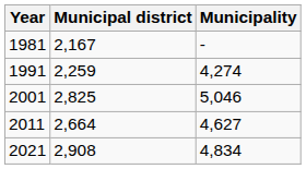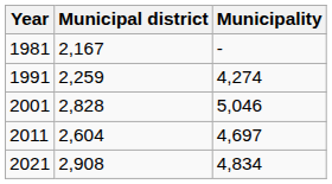 <table class="wikitable">
 <tr>
 <th>Year</th>
 <th>Municipal district</th>
 <th>Municipality</th>
 </tr>
 <tr ---->
 <td>1981</td>
 <td>2,167</td>
 <td>-</td>
 </tr>
 <tr ---->
 <td>1991</td>
 <td>2,259</td>
 <td>4,274</td>
 </tr>
 <tr ---->
 <td>2001</td>
-<td>2,825</td>
+<td>2,828</td>
 <td>5,046</td>
 </tr>
 <tr ---->
 <td>2011</td>
-<td>2,664</td>
-<td>4,627</td>
+<td>2,604</td>
+<td>4,697</td>
 </tr>
 <tr ---->
 <td>2021</td>
 <td>2,908</td>
 <td>4,834</td>
 </tr>
 </table>
